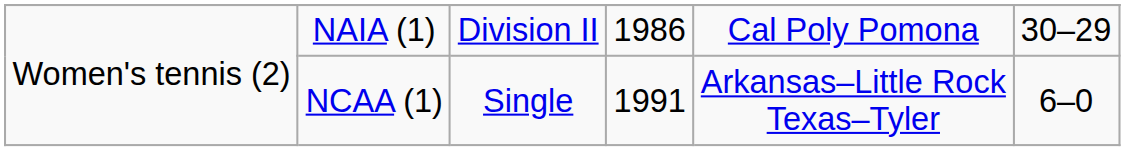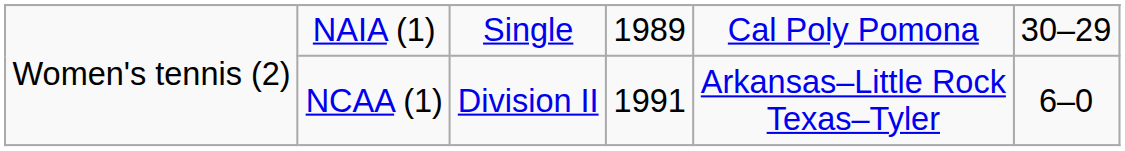 <table class="wikitable">
 <tr>
 </tr>
 <tr align="center">
 <td rowspan="2">Women's tennis (2)</td>
 <td rowspan="1"><a href='#'>NAIA</a> (1)</td>
-<td rowspan="1"><a href='#'>Division II</a></td>
-<td>1986</td>
+<td rowspan="1"><a href='#'>Single</a></td>
+<td>1989</td>
 <td><a href='#'>Cal Poly Pomona</a></td>
 <td>30–29</td>
 </tr>
 <tr align="center">
 <td rowspan="1"><a href='#'>NCAA</a> (1)</td>
-<td rowspan="1"><a href='#'>Single</a></td>
+<td rowspan="1"><a href='#'>Division II</a></td>
 <td>1991</td>
 <td><a href='#'>Arkansas–Little Rock</a><br><a href='#'>Texas–Tyler</a></td>
 <td>6–0</td>
 </tr>
 </table>
